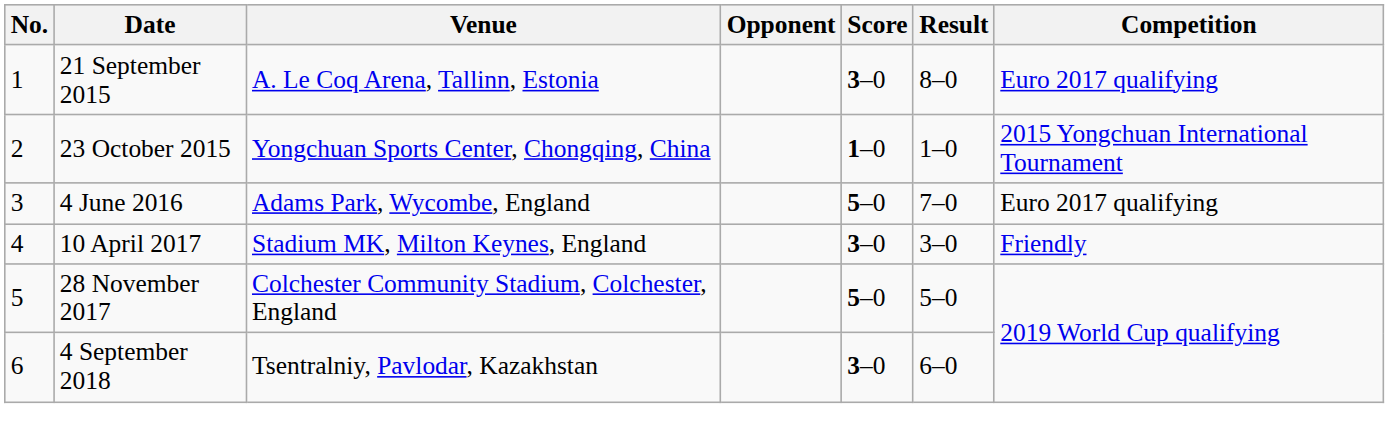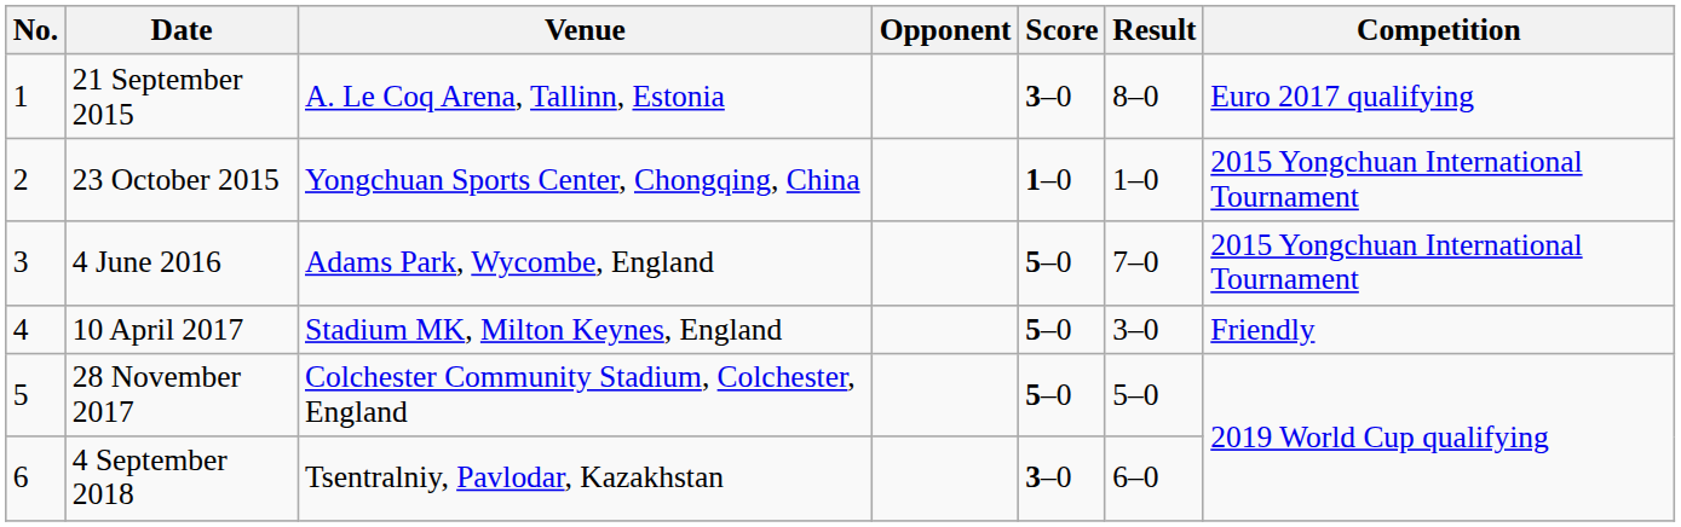 <table class="wikitable plainrowheaders sortable">
 <tr>
 <th scope="col">No.</th>
 <th scope="col" data-sort-type="date">Date</th>
 <th scope="col">Venue</th>
 <th scope="col">Opponent</th>
 <th scope="col">Score</th>
 <th scope="col">Result</th>
 <th scope="col">Competition</th>
 </tr>
 <tr>
 <td scope="row">1</td>
 <td>21 September 2015</td>
 <td><a href='#'>A. Le Coq Arena</a>, <a href='#'>Tallinn</a>, <a href='#'>Estonia</a></td>
 <td></td>
 <td><strong>3</strong>–0</td>
 <td>8–0</td>
 <td><a href='#'>Euro 2017 qualifying</a></td>
 </tr>
 <tr>
 <td scope="row">2</td>
 <td>23 October 2015</td>
 <td><a href='#'>Yongchuan Sports Center</a>, <a href='#'>Chongqing</a>, <a href='#'>China</a></td>
 <td></td>
 <td><strong>1</strong>–0</td>
 <td>1–0</td>
 <td><a href='#'>2015 Yongchuan International Tournament</a></td>
 </tr>
 <tr>
 <td scope="row">3</td>
 <td>4 June 2016</td>
 <td><a href='#'>Adams Park</a>, <a href='#'>Wycombe</a>, England</td>
 <td></td>
 <td><strong>5</strong>–0</td>
 <td>7–0</td>
-<td>Euro 2017 qualifying</td>
+<td><a href='#'>2015 Yongchuan International Tournament</a></td>
 </tr>
 <tr>
 <td scope="row">4</td>
 <td>10 April 2017</td>
 <td><a href='#'>Stadium MK</a>, <a href='#'>Milton Keynes</a>, England</td>
 <td></td>
-<td><strong>3</strong>–0</td>
+<td><strong>5</strong>–0</td>
 <td>3–0</td>
 <td><a href='#'>Friendly</a></td>
 </tr>
 <tr>
 <td scope="row">5</td>
 <td>28 November 2017</td>
 <td><a href='#'>Colchester Community Stadium</a>, <a href='#'>Colchester</a>, England</td>
 <td></td>
 <td><strong>5</strong>–0</td>
 <td>5–0</td>
 <td rowspan="2"><a href='#'>2019 World Cup qualifying</a></td>
 </tr>
 <tr>
 <td scope="row">6</td>
 <td>4 September 2018</td>
 <td>Tsentralniy, <a href='#'>Pavlodar</a>, Kazakhstan</td>
 <td></td>
 <td><strong>3</strong>–0</td>
 <td>6–0</td>
 </tr>
 </table>
